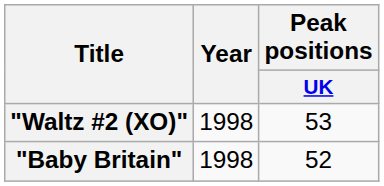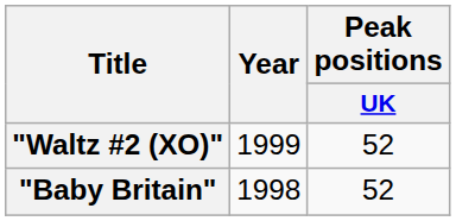 <table class="wikitable plainrowheaders">
 <tr>
 <th scope="col" rowspan="2">Title</th>
 <th scope="col" rowspan="2">Year</th>
 <th scope="col" colspan="2">Peak positions</th>
 </tr>
 <tr>
 <th style="width:3em; font-size:85%"><a href='#'>UK</a><br></th>
 </tr>
 <tr>
 <th scope="row">"Waltz #2 (XO)"</th>
-<td>1998</td>
-<td align="center">53</td>
+<td>1999</td>
+<td align="center">52</td>
 </tr>
 <tr>
 <th scope="row">"Baby Britain"</th>
 <td>1998</td>
 <td align="center">52</td>
 </tr>
 </table>
